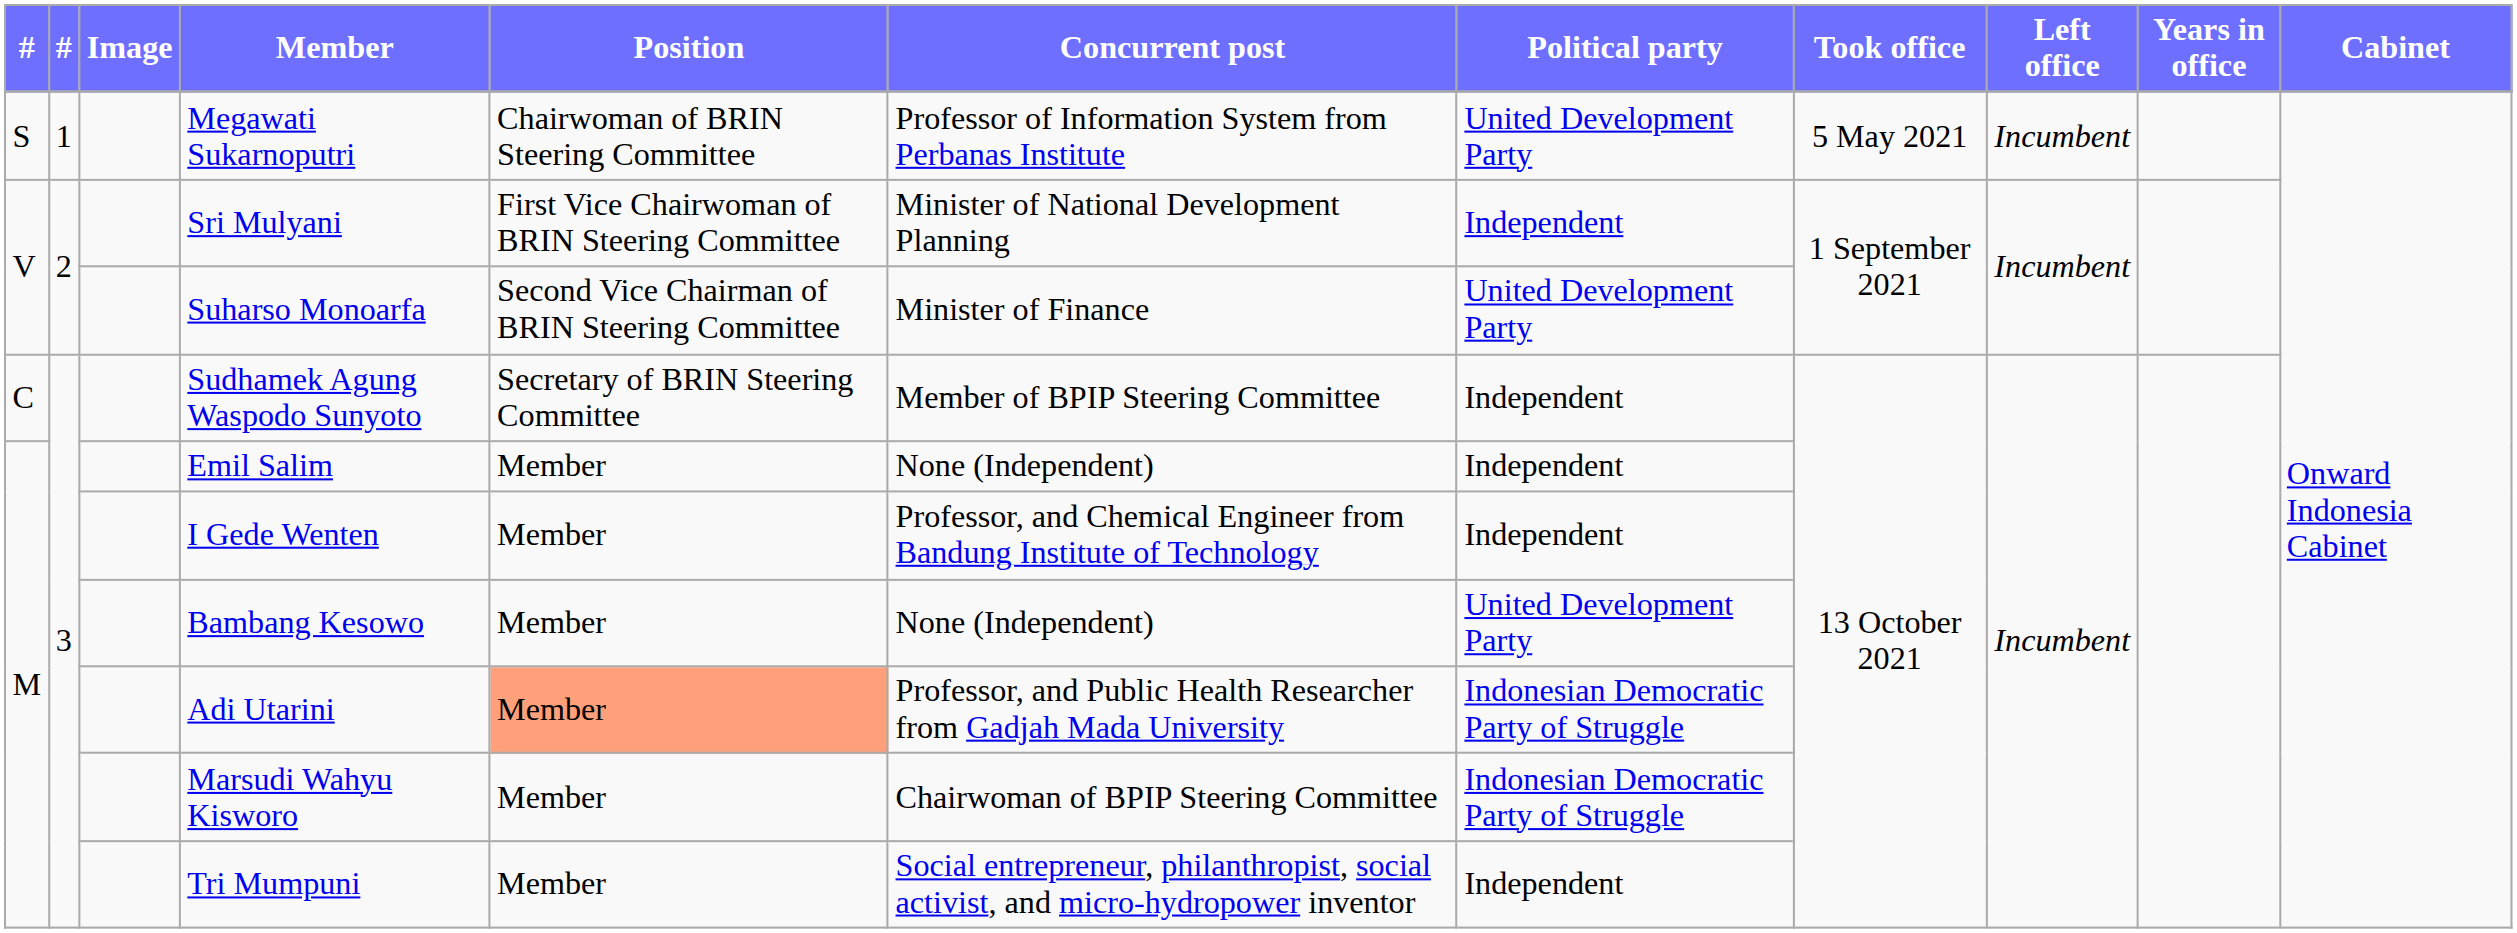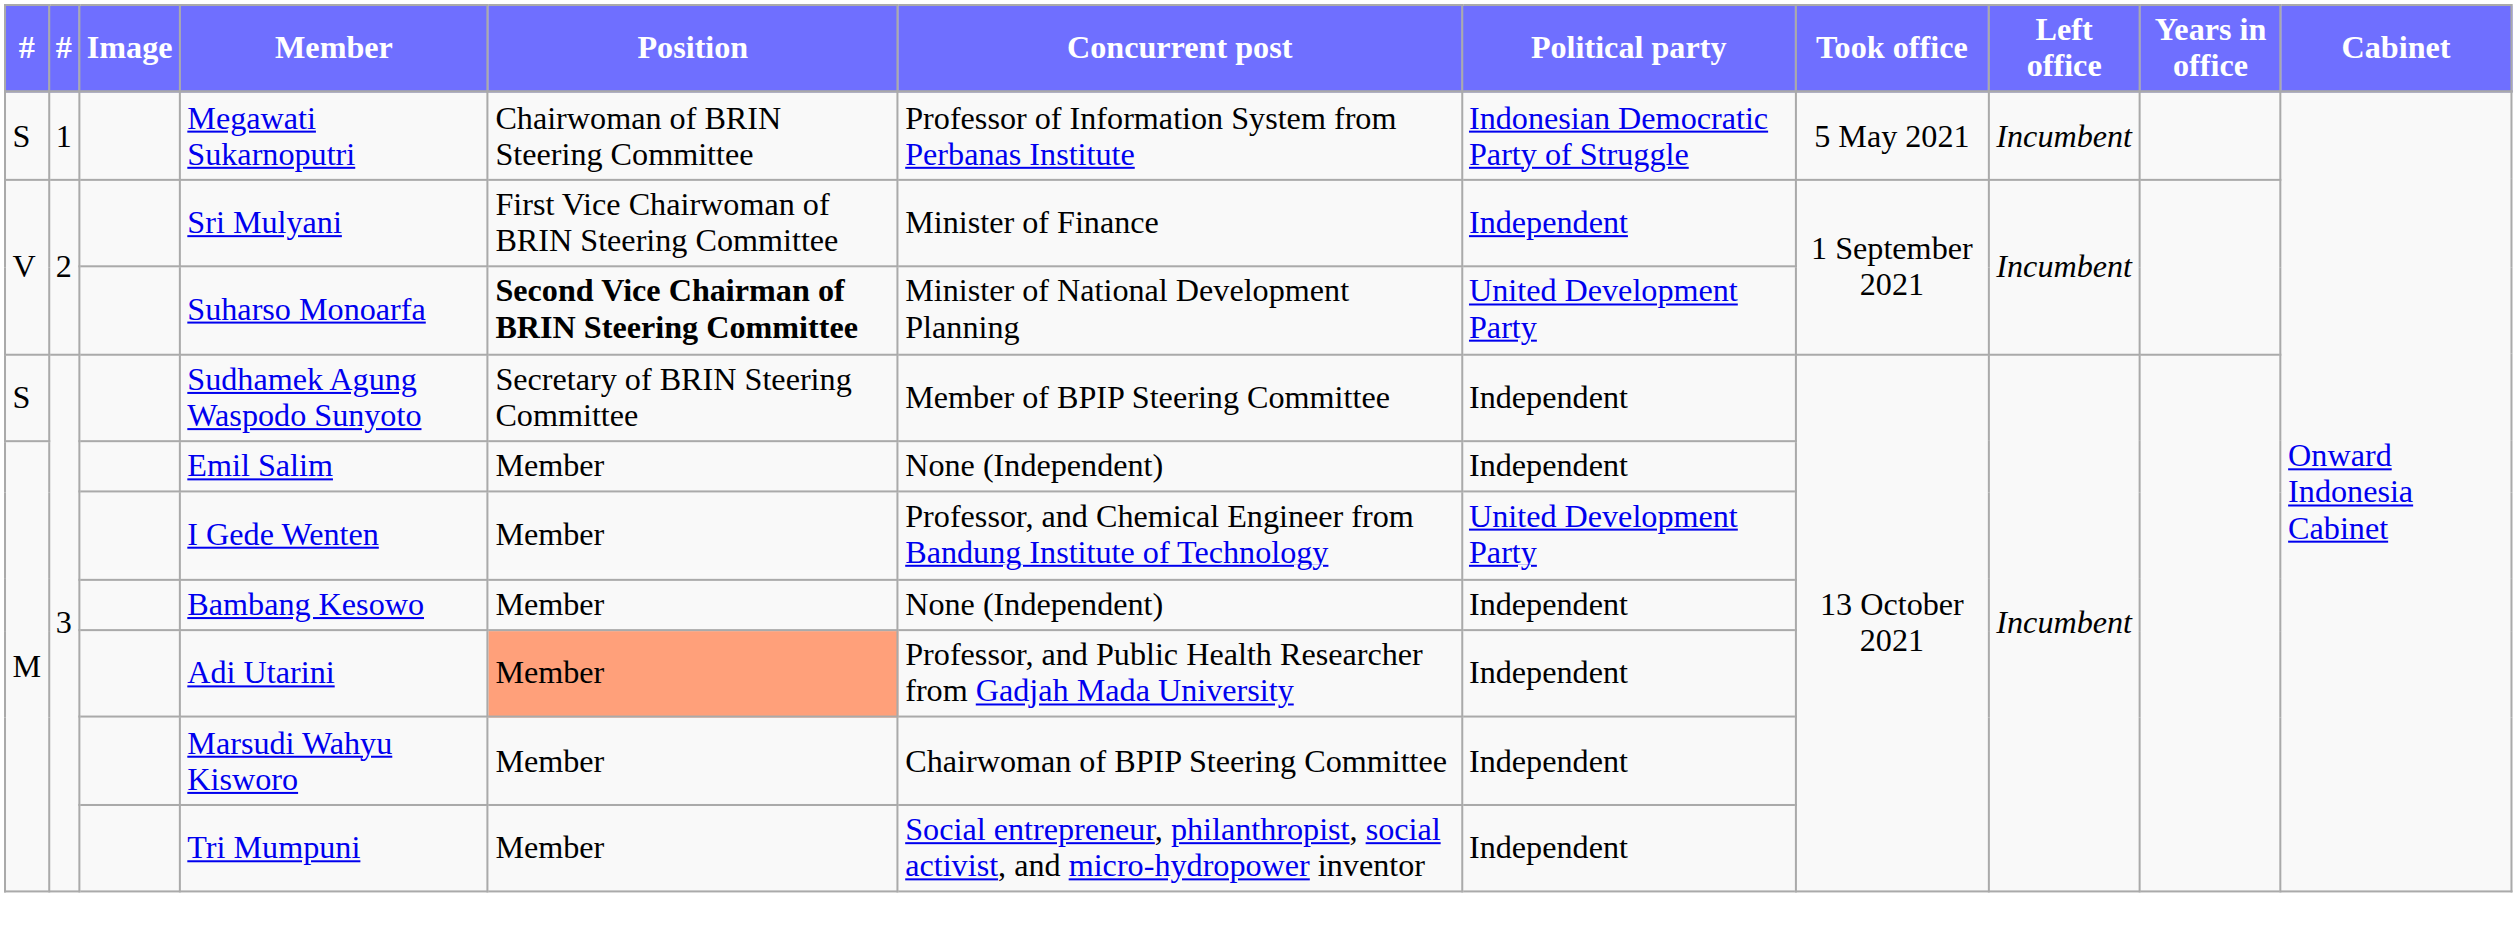 <table class="wikitable">
 <tr>
 <th style="background-color:#6f6fff; color:#ffffff;">#</th>
 <th style="background-color:#6f6fff; color:#ffffff;">#</th>
 <th style="background-color:#6f6fff;  color:#ffffff;">Image</th>
 <th style="background-color:#6f6fff; color:#ffffff;">Member</th>
 <th style="background-color:#6f6fff; color:#ffffff;">Position</th>
 <th style="background-color:#6f6fff; color:#ffffff;">Concurrent post</th>
 <th style="background-color:#6f6fff; color:#ffffff;">Political party</th>
 <th style="background-color:#6f6fff; color:#ffffff;">Took office</th>
 <th style="background-color:#6f6fff; color:#ffffff;">Left office</th>
 <th style="background-color:#6f6fff; color:#ffffff;">Years in office</th>
 <th style="background-color:#6f6fff; color:#ffffff;">Cabinet</th>
 </tr>
 <tr>
 </tr>
 <tr>
 <td>S</td>
 <td>1</td>
 <td></td>
 <td><a href='#'>Megawati Sukarnoputri</a></td>
 <td>Chairwoman of BRIN Steering Committee</td>
 <td>Professor of Information System from <a href='#'>Perbanas Institute</a></td>
-<td><a href='#'>United Development Party</a></td>
+<td><a href='#'>Indonesian Democratic Party of Struggle</a></td>
 <td style="text-align:center;">5 May 2021</td>
 <td style="text-align:center;"><em>Incumbent</em></td>
 <td style="text-align:center;"></td>
 <td rowspan="10"><a href='#'>Onward Indonesia Cabinet</a></td>
 </tr>
 <tr>
 <td rowspan="2">V</td>
 <td rowspan="2">2</td>
 <td></td>
 <td><a href='#'>Sri Mulyani</a></td>
 <td>First Vice Chairwoman of BRIN Steering Committee</td>
-<td>Minister of National Development Planning</td>
+<td>Minister of Finance</td>
 <td><a href='#'>Independent</a></td>
 <td rowspan="2" style="text-align:center;">1 September 2021</td>
 <td rowspan="2" style="text-align:center;"><em>Incumbent</em></td>
 <td rowspan="2" style="text-align:center;"></td>
 </tr>
 <tr>
 <td></td>
 <td><a href='#'>Suharso Monoarfa</a></td>
-<td>Second Vice Chairman of BRIN Steering Committee</td>
-<td>Minister of Finance</td>
+<td><strong>Second Vice Chairman of BRIN Steering Committee</strong></td>
+<td>Minister of National Development Planning</td>
 <td><a href='#'>United Development Party</a></td>
 </tr>
 <tr>
-<td>C</td>
+<td>S</td>
 <td rowspan="7">3</td>
 <td></td>
 <td><a href='#'>Sudhamek Agung Waspodo Sunyoto</a></td>
 <td>Secretary of BRIN Steering Committee</td>
 <td>Member of BPIP Steering Committee</td>
 <td>Independent</td>
 <td rowspan="7" style="text-align:center;">13 October 2021</td>
 <td rowspan="7" style="text-align:center;"><em>Incumbent</em></td>
 <td rowspan="7" style="text-align:center;"></td>
 </tr>
 <tr>
 <td rowspan="6">M</td>
 <td></td>
 <td><a href='#'>Emil Salim</a></td>
 <td>Member</td>
 <td>None (Independent)</td>
 <td>Independent</td>
 </tr>
 <tr>
 <td></td>
 <td><a href='#'>I Gede Wenten</a></td>
 <td>Member</td>
 <td>Professor, and Chemical Engineer from <a href='#'>Bandung Institute of Technology</a></td>
-<td>Independent</td>
+<td><a href='#'>United Development Party</a></td>
 </tr>
 <tr>
 <td></td>
 <td><a href='#'>Bambang Kesowo</a></td>
 <td>Member</td>
 <td>None (Independent)</td>
-<td><a href='#'>United Development Party</a></td>
+<td>Independent</td>
 </tr>
 <tr>
 <td></td>
 <td><a href='#'>Adi Utarini</a></td>
 <td style="background: lightsalmon;">Member</td>
 <td>Professor, and Public Health Researcher from <a href='#'>Gadjah Mada University</a></td>
-<td><a href='#'>Indonesian Democratic Party of Struggle</a></td>
+<td>Independent</td>
 </tr>
 <tr>
 <td></td>
 <td><a href='#'>Marsudi Wahyu Kisworo</a></td>
 <td>Member</td>
 <td>Chairwoman of BPIP Steering Committee</td>
-<td><a href='#'>Indonesian Democratic Party of Struggle</a></td>
+<td>Independent</td>
 </tr>
 <tr>
 <td></td>
 <td><a href='#'>Tri Mumpuni</a></td>
 <td>Member</td>
 <td><a href='#'>Social entrepreneur</a>, <a href='#'>philanthropist</a>, <a href='#'>social activist</a>, and <a href='#'>micro-hydropower</a> inventor</td>
 <td>Independent</td>
 </tr>
 </table>
